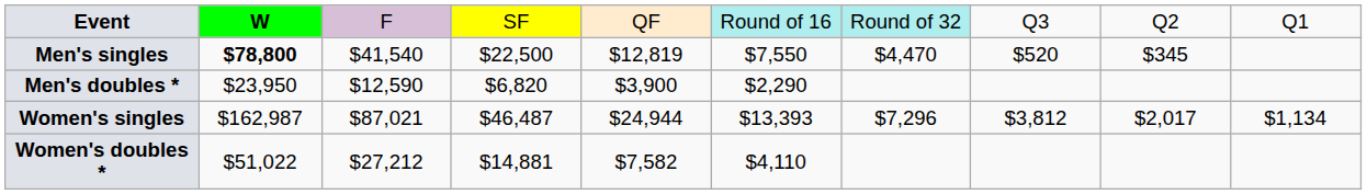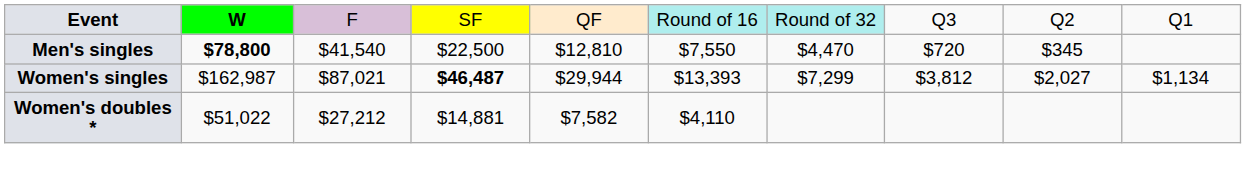 <table class=wikitable style=font-size:90%;text-align:center>
 <tr>
 <td style="width:130px; background:#dfe2e9;"><strong>Event</strong></td>
 <td style="width:80px; background:lime;"><strong>W</strong></td>
 <td style="width:85px; background:thistle;">F</td>
 <td style="width:85px; background:#ff0;">SF</td>
 <td style="width:85px; background:#ffebcd;">QF</td>
 <td style="width:85px; background:#afeeee;">Round of 16</td>
 <td style="width:85px; background:#afeeee;">Round of 32</td>
 <td width=85>Q3</td>
 <td width=85>Q2</td>
 <td width=85>Q1</td>
 </tr>
 <tr>
 <td style="background:#dfe2e9;"><strong>Men's singles</strong></td>
 <td><strong>$78,800</strong></td>
 <td>$41,540</td>
 <td>$22,500</td>
-<td>$12,819</td>
+<td>$12,810</td>
 <td>$7,550</td>
 <td>$4,470</td>
-<td>$520</td>
+<td>$720</td>
 <td>$345</td>
-<td></td>
-</tr>
-<tr>
-<td style="background:#dfe2e9;"><strong>Men's doubles *</strong></td>
-<td>$23,950</td>
-<td>$12,590</td>
-<td>$6,820</td>
-<td>$3,900</td>
-<td>$2,290</td>
-<td></td>
-<td></td>
-<td></td>
 <td></td>
 </tr>
 <tr>
 <td style="background:#dfe2e9;"><strong>Women's singles</strong></td>
 <td>$162,987</td>
 <td>$87,021</td>
-<td>$46,487</td>
-<td>$24,944</td>
+<td><strong>$46,487</strong></td>
+<td>$29,944</td>
 <td>$13,393</td>
-<td>$7,296</td>
+<td>$7,299</td>
 <td>$3,812</td>
-<td>$2,017</td>
+<td>$2,027</td>
 <td>$1,134</td>
 </tr>
 <tr>
 <td style="background:#dfe2e9;"><strong>Women's doubles *</strong></td>
 <td>$51,022</td>
 <td>$27,212</td>
 <td>$14,881</td>
 <td>$7,582</td>
 <td>$4,110</td>
 <td></td>
 <td></td>
 <td></td>
 <td></td>
 </tr>
 </table>
